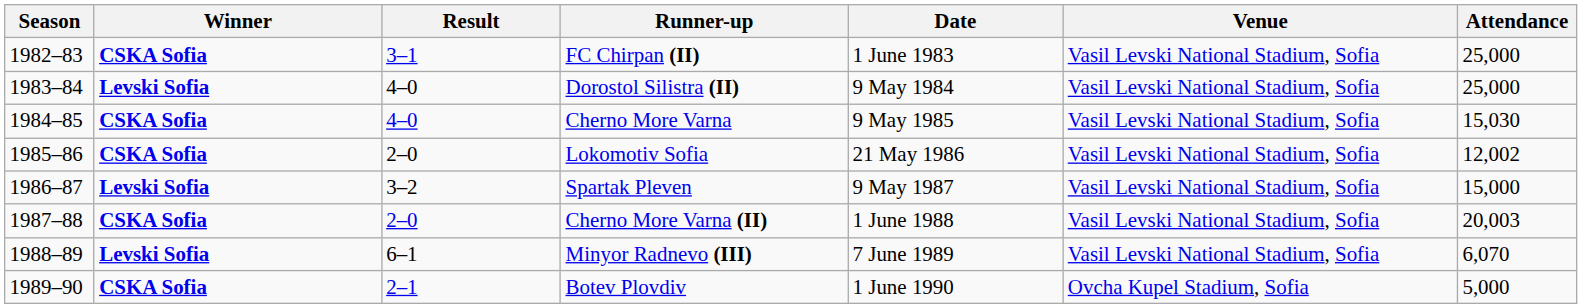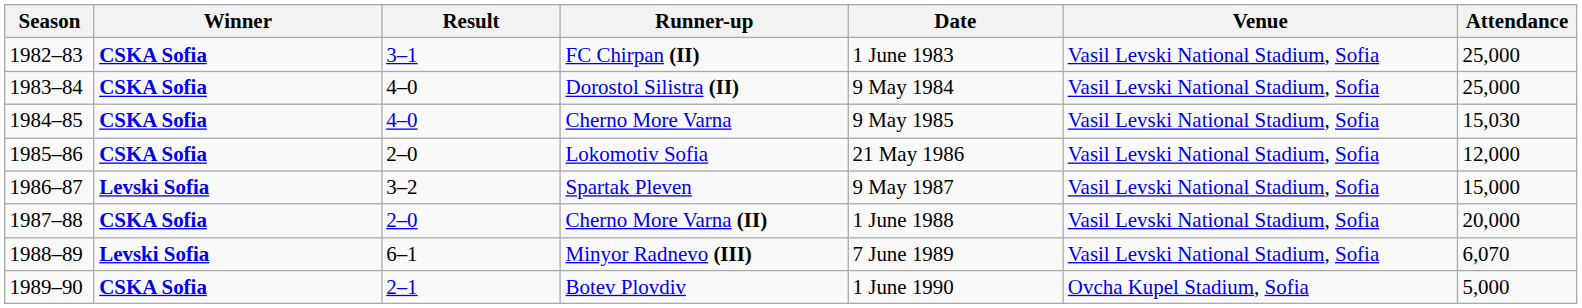 <table class="wikitable" style="width:95%;">
 <tr>
 <th style="width:5%;">Season</th>
 <th style="width:16%;">Winner</th>
 <th style="width:10%;">Result</th>
 <th style="width:16%;">Runner-up</th>
 <th style="width:12%;">Date</th>
 <th style="width:22%;">Venue</th>
 <th style="width:3%;">Attendance</th>
 </tr>
 <tr>
 <td>1982–83</td>
 <td><strong><a href='#'>CSKA Sofia</a></strong></td>
 <td><a href='#'>3–1</a></td>
 <td><a href='#'>FC Chirpan</a> <strong>(II)</strong></td>
 <td>1 June 1983</td>
 <td><a href='#'>Vasil Levski National Stadium</a>, <a href='#'>Sofia</a></td>
 <td>25,000</td>
 </tr>
 <tr>
 <td>1983–84</td>
-<td><strong><a href='#'>Levski Sofia</a></strong></td>
+<td><strong><a href='#'>CSKA Sofia</a></strong></td>
 <td>4–0</td>
 <td><a href='#'>Dorostol Silistra</a> <strong>(II)</strong></td>
 <td>9 May 1984</td>
 <td><a href='#'>Vasil Levski National Stadium</a>, <a href='#'>Sofia</a></td>
 <td>25,000</td>
 </tr>
 <tr>
 <td>1984–85</td>
 <td><strong><a href='#'>CSKA Sofia</a></strong></td>
 <td><a href='#'>4–0</a></td>
 <td><a href='#'>Cherno More Varna</a></td>
 <td>9 May 1985</td>
 <td><a href='#'>Vasil Levski National Stadium</a>, <a href='#'>Sofia</a></td>
 <td>15,030</td>
 </tr>
 <tr>
 <td>1985–86</td>
 <td><strong><a href='#'>CSKA Sofia</a></strong></td>
 <td>2–0</td>
 <td><a href='#'>Lokomotiv Sofia</a></td>
 <td>21 May 1986</td>
 <td><a href='#'>Vasil Levski National Stadium</a>, <a href='#'>Sofia</a></td>
-<td>12,002</td>
+<td>12,000</td>
 </tr>
 <tr>
 <td>1986–87</td>
 <td><strong><a href='#'>Levski Sofia</a></strong></td>
 <td>3–2</td>
 <td><a href='#'>Spartak Pleven</a></td>
 <td>9 May 1987</td>
 <td><a href='#'>Vasil Levski National Stadium</a>, <a href='#'>Sofia</a></td>
 <td>15,000</td>
 </tr>
 <tr>
 <td>1987–88</td>
 <td><strong><a href='#'>CSKA Sofia</a></strong></td>
 <td><a href='#'>2–0</a></td>
 <td><a href='#'>Cherno More Varna</a> <strong>(II)</strong></td>
 <td>1 June 1988</td>
 <td><a href='#'>Vasil Levski National Stadium</a>, <a href='#'>Sofia</a></td>
-<td>20,003</td>
+<td>20,000</td>
 </tr>
 <tr>
 <td>1988–89</td>
 <td><strong><a href='#'>Levski Sofia</a></strong></td>
 <td>6–1</td>
 <td><a href='#'>Minyor Radnevo</a> <strong>(III)</strong></td>
 <td>7 June 1989</td>
 <td><a href='#'>Vasil Levski National Stadium</a>, <a href='#'>Sofia</a></td>
 <td>6,070</td>
 </tr>
 <tr>
 <td>1989–90</td>
 <td><strong><a href='#'>CSKA Sofia</a></strong></td>
 <td><a href='#'>2–1</a></td>
 <td><a href='#'>Botev Plovdiv</a></td>
 <td>1 June 1990</td>
 <td><a href='#'>Ovcha Kupel Stadium</a>, <a href='#'>Sofia</a></td>
 <td>5,000</td>
 </tr>
 </table>
